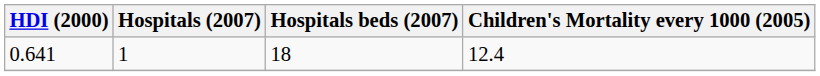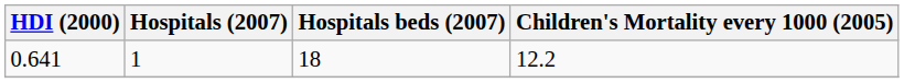 <table class="wikitable" border="1">
 <tr>
 <th><a href='#'>HDI</a> (2000)</th>
 <th>Hospitals (2007)</th>
 <th>Hospitals beds (2007)</th>
 <th>Children's Mortality every 1000 (2005)</th>
 </tr>
 <tr>
 <td>0.641</td>
 <td>1</td>
 <td>18</td>
-<td>12.4</td>
+<td>12.2</td>
 </tr>
 <tr>
 </tr>
 </table>
